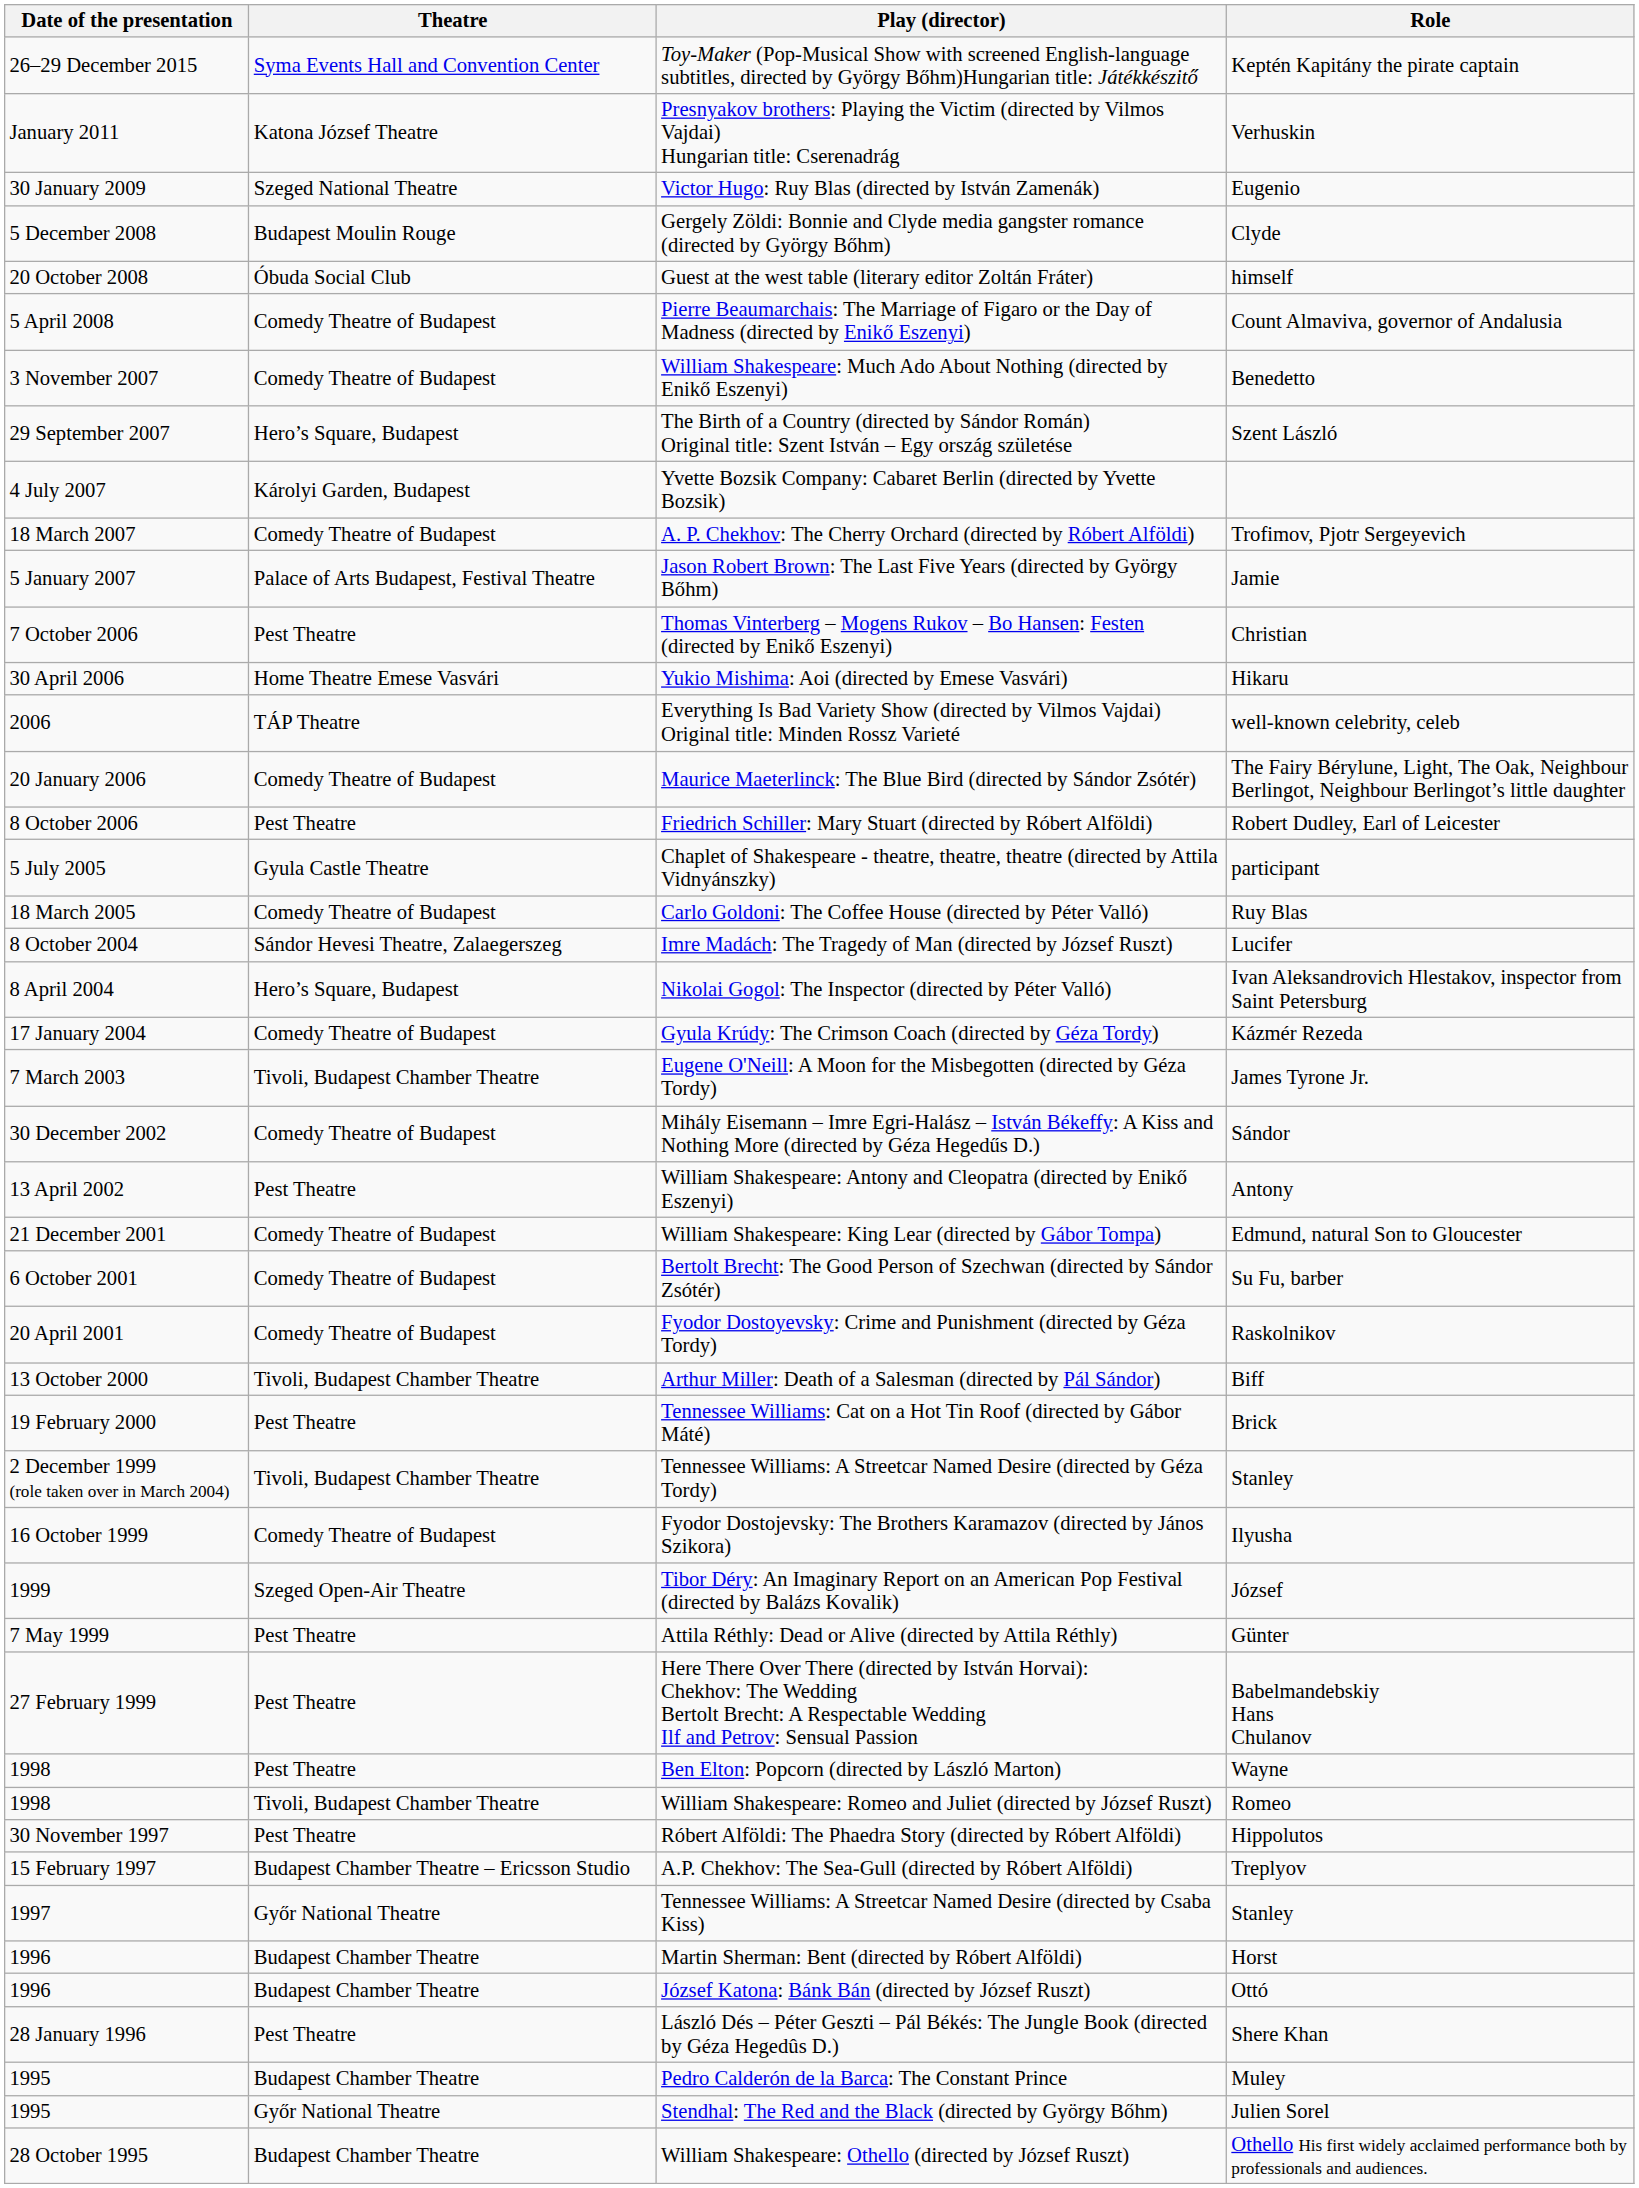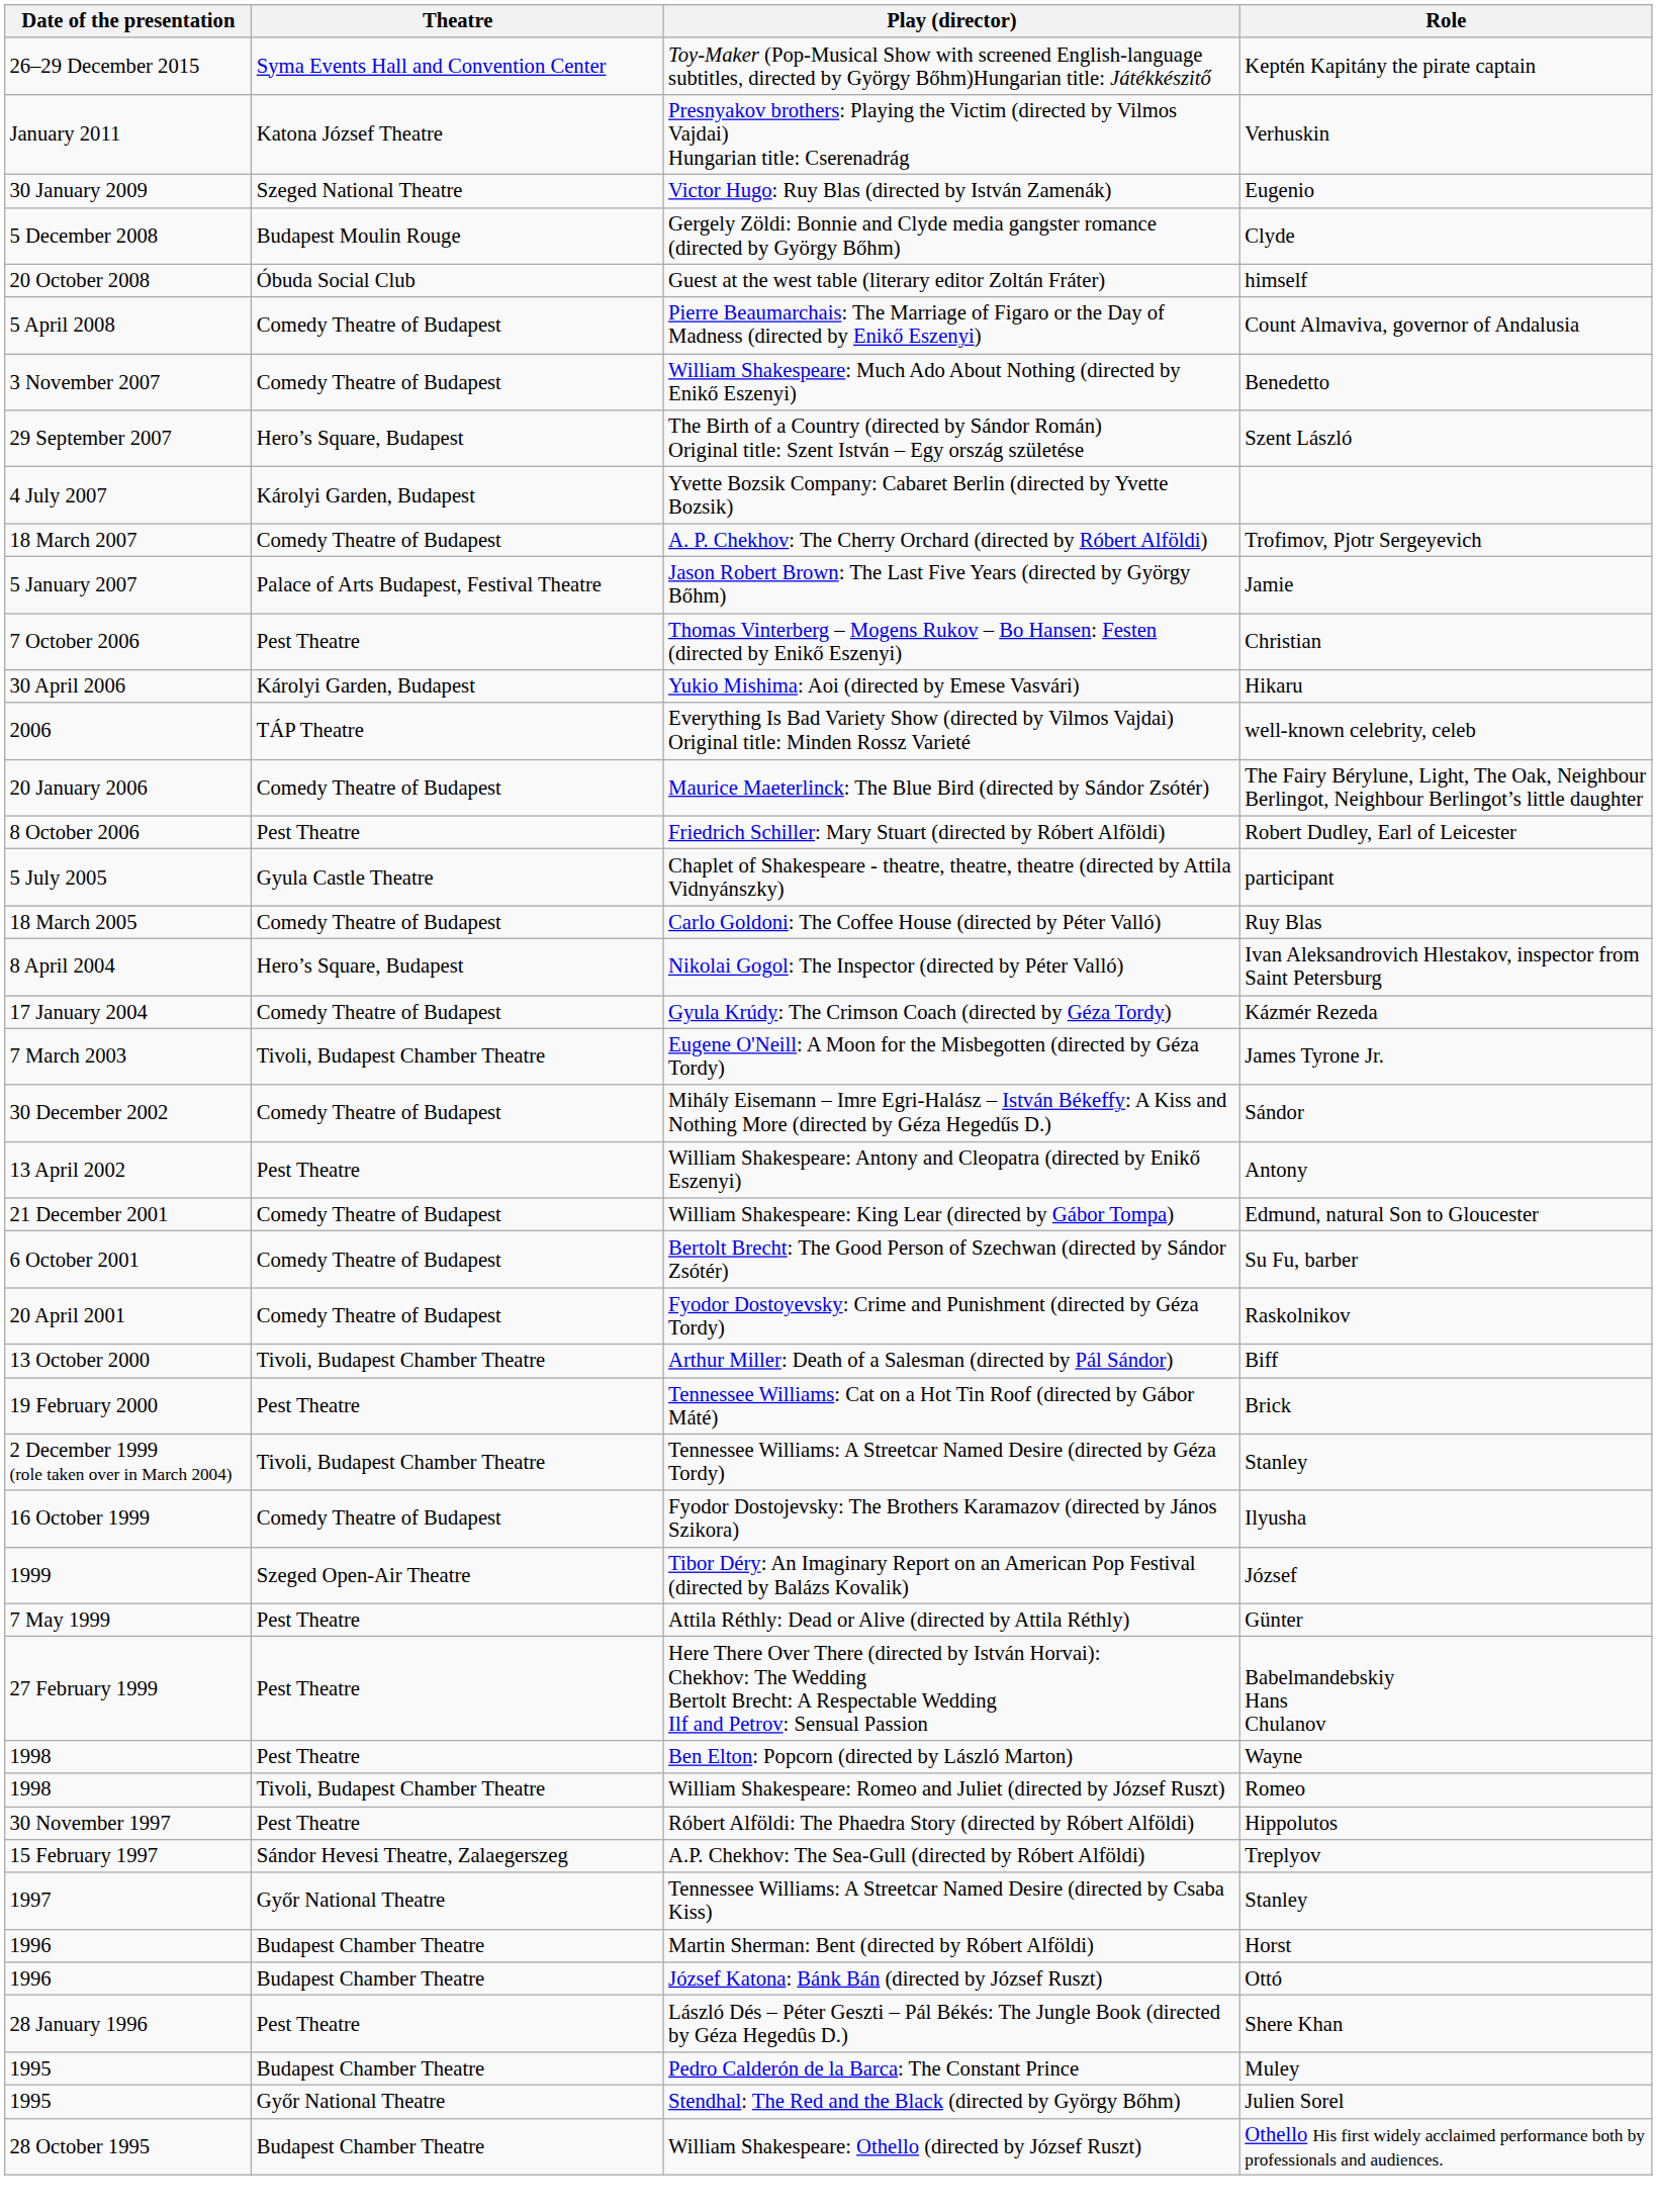 <table class="wikitable sortable" width=100%>
 <tr>
 <th width=15%>Date of the presentation</th>
 <th width=25%>Theatre</th>
 <th width=35%>Play (director)</th>
 <th width=25%>Role</th>
 </tr>
 <tr>
 <td>26–29 December 2015</td>
 <td><a href='#'>Syma Events Hall and Convention Center</a></td>
 <td><em>Toy-Maker</em> (Pop-Musical Show with screened English-language subtitles, directed by György Bőhm)Hungarian title: <em>Játékkészitő</em></td>
 <td>Keptén Kapitány the pirate captain</td>
 </tr>
 <tr>
 <td>January 2011</td>
 <td>Katona József Theatre</td>
 <td><a href='#'>Presnyakov brothers</a>: Playing the Victim (directed by Vilmos Vajdai)<br>Hungarian title: Cserenadrág</td>
 <td>Verhuskin</td>
 </tr>
 <tr>
 <td>30 January 2009</td>
 <td>Szeged National Theatre</td>
 <td><a href='#'>Victor Hugo</a>: Ruy Blas (directed by István Zamenák)</td>
 <td>Eugenio</td>
 </tr>
 <tr>
 <td>5 December 2008</td>
 <td>Budapest Moulin Rouge</td>
 <td>Gergely Zöldi: Bonnie and Clyde media gangster romance (directed by György Bőhm)</td>
 <td>Clyde</td>
 </tr>
 <tr>
 <td>20 October 2008</td>
 <td>Óbuda Social Club</td>
 <td>Guest at the west table (literary editor Zoltán Fráter)</td>
 <td>himself</td>
 </tr>
 <tr>
 <td>5 April 2008</td>
 <td>Comedy Theatre of Budapest</td>
 <td><a href='#'>Pierre Beaumarchais</a>: The Marriage of Figaro or the Day of Madness (directed by <a href='#'>Enikő Eszenyi</a>)</td>
 <td>Count Almaviva, governor of Andalusia</td>
 </tr>
 <tr>
 <td>3 November 2007</td>
 <td>Comedy Theatre of Budapest</td>
 <td><a href='#'>William Shakespeare</a>: Much Ado About Nothing (directed by Enikő Eszenyi)</td>
 <td>Benedetto</td>
 </tr>
 <tr>
 <td>29 September 2007</td>
 <td>Hero’s Square, Budapest</td>
 <td>The Birth of a Country (directed by Sándor Román)<br>Original title: Szent István – Egy ország születése</td>
 <td>Szent László</td>
 </tr>
 <tr>
 <td>4 July 2007</td>
 <td>Károlyi Garden, Budapest</td>
 <td>Yvette Bozsik Company: Cabaret Berlin (directed by Yvette Bozsik)</td>
 <td></td>
 </tr>
 <tr>
 <td>18 March 2007</td>
 <td>Comedy Theatre of Budapest</td>
 <td><a href='#'>A. P. Chekhov</a>: The Cherry Orchard (directed by <a href='#'>Róbert Alföldi</a>)</td>
 <td>Trofimov, Pjotr Sergeyevich</td>
 </tr>
 <tr>
 <td>5 January 2007</td>
 <td>Palace of Arts Budapest, Festival Theatre</td>
 <td><a href='#'>Jason Robert Brown</a>: The Last Five Years (directed by György Bőhm)</td>
 <td>Jamie</td>
 </tr>
 <tr>
 <td>7 October 2006</td>
 <td>Pest Theatre</td>
 <td><a href='#'>Thomas Vinterberg</a> – <a href='#'>Mogens Rukov</a> – <a href='#'>Bo Hansen</a>: <a href='#'>Festen</a> (directed by Enikő Eszenyi)</td>
 <td>Christian</td>
 </tr>
 <tr>
 <td>30 April 2006</td>
-<td>Home Theatre Emese Vasvári</td>
+<td>Károlyi Garden, Budapest</td>
 <td><a href='#'>Yukio Mishima</a>: Aoi (directed by Emese Vasvári)</td>
 <td>Hikaru</td>
 </tr>
 <tr>
 <td>2006</td>
 <td>TÁP Theatre</td>
 <td>Everything Is Bad Variety Show (directed by Vilmos Vajdai)<br>Original title: Minden Rossz Varieté</td>
 <td>well-known celebrity, celeb</td>
 </tr>
 <tr>
 <td>20 January 2006</td>
 <td>Comedy Theatre of Budapest</td>
 <td><a href='#'>Maurice Maeterlinck</a>: The Blue Bird (directed by Sándor Zsótér)</td>
 <td>The Fairy Bérylune, Light, The Oak, Neighbour Berlingot, Neighbour Berlingot’s little daughter</td>
 </tr>
 <tr>
 <td>8 October 2006</td>
 <td>Pest Theatre</td>
 <td><a href='#'>Friedrich Schiller</a>: Mary Stuart (directed by Róbert Alföldi)</td>
 <td>Robert Dudley, Earl of Leicester</td>
 </tr>
 <tr>
 <td>5 July 2005</td>
 <td>Gyula Castle Theatre</td>
 <td>Chaplet of Shakespeare - theatre, theatre, theatre (directed by Attila Vidnyánszky)</td>
 <td>participant</td>
 </tr>
 <tr>
 <td>18 March 2005</td>
 <td>Comedy Theatre of Budapest</td>
 <td><a href='#'>Carlo Goldoni</a>: The Coffee House (directed by Péter Valló)</td>
 <td>Ruy Blas</td>
-</tr>
-<tr>
-<td>8 October 2004</td>
-<td>Sándor Hevesi Theatre, Zalaegerszeg</td>
-<td><a href='#'>Imre Madách</a>: The Tragedy of Man (directed by József Ruszt)</td>
-<td>Lucifer</td>
 </tr>
 <tr>
 <td>8 April 2004</td>
 <td>Hero’s Square, Budapest</td>
 <td><a href='#'>Nikolai Gogol</a>: The Inspector (directed by Péter Valló)</td>
 <td>Ivan Aleksandrovich Hlestakov, inspector from Saint Petersburg</td>
 </tr>
 <tr>
 <td>17 January 2004</td>
 <td>Comedy Theatre of Budapest</td>
 <td><a href='#'>Gyula Krúdy</a>: The Crimson Coach (directed by <a href='#'>Géza Tordy</a>)</td>
 <td>Kázmér Rezeda</td>
 </tr>
 <tr>
 <td>7 March 2003</td>
 <td>Tivoli, Budapest Chamber Theatre</td>
 <td><a href='#'>Eugene O'Neill</a>: A Moon for the Misbegotten (directed by Géza Tordy)</td>
 <td>James Tyrone Jr.</td>
 </tr>
 <tr>
 <td>30 December 2002</td>
 <td>Comedy Theatre of Budapest</td>
 <td>Mihály Eisemann – Imre Egri-Halász – <a href='#'>István Békeffy</a>: A Kiss and Nothing More (directed by Géza Hegedűs D.)</td>
 <td>Sándor</td>
 </tr>
 <tr>
 <td>13 April 2002</td>
 <td>Pest Theatre</td>
 <td>William Shakespeare: Antony and Cleopatra (directed by Enikő Eszenyi)</td>
 <td>Antony</td>
 </tr>
 <tr>
 <td>21 December 2001</td>
 <td>Comedy Theatre of Budapest</td>
 <td>William Shakespeare: King Lear (directed by <a href='#'>Gábor Tompa</a>)</td>
 <td>Edmund, natural Son to Gloucester</td>
 </tr>
 <tr>
 <td>6 October 2001</td>
 <td>Comedy Theatre of Budapest</td>
 <td><a href='#'>Bertolt Brecht</a>: The Good Person of Szechwan (directed by Sándor Zsótér)</td>
 <td>Su Fu, barber</td>
 </tr>
 <tr>
 <td>20 April 2001</td>
 <td>Comedy Theatre of Budapest</td>
 <td><a href='#'>Fyodor Dostoyevsky</a>: Crime and Punishment (directed by Géza Tordy)</td>
 <td>Raskolnikov</td>
 </tr>
 <tr>
 <td>13 October 2000</td>
 <td>Tivoli, Budapest Chamber Theatre</td>
 <td><a href='#'>Arthur Miller</a>: Death of a Salesman (directed by <a href='#'>Pál Sándor</a>)</td>
 <td>Biff</td>
 </tr>
 <tr>
 <td>19 February 2000</td>
 <td>Pest Theatre</td>
 <td><a href='#'>Tennessee Williams</a>: Cat on a Hot Tin Roof (directed by Gábor Máté)</td>
 <td>Brick</td>
 </tr>
 <tr>
 <td>2 December 1999<br><small>(role taken over in March 2004)</small></td>
 <td>Tivoli, Budapest Chamber Theatre</td>
 <td>Tennessee Williams: A Streetcar Named Desire (directed by Géza Tordy)</td>
 <td>Stanley</td>
 </tr>
 <tr>
 <td>16 October 1999</td>
 <td>Comedy Theatre of Budapest</td>
 <td>Fyodor Dostojevsky: The Brothers Karamazov (directed by János Szikora)</td>
 <td>Ilyusha</td>
 </tr>
 <tr>
 <td>1999</td>
 <td>Szeged Open-Air Theatre</td>
 <td><a href='#'>Tibor Déry</a>: An Imaginary Report on an American Pop Festival (directed by Balázs Kovalik)</td>
 <td>József</td>
 </tr>
 <tr>
 <td>7 May 1999</td>
 <td>Pest Theatre</td>
 <td>Attila Réthly: Dead or Alive (directed by Attila Réthly)</td>
 <td>Günter</td>
 </tr>
 <tr>
 <td>27 February 1999</td>
 <td>Pest Theatre</td>
 <td>Here There Over There (directed by István Horvai):<br>Chekhov: The Wedding<br>Bertolt Brecht: A Respectable Wedding<br><a href='#'>Ilf and Petrov</a>: Sensual Passion</td>
 <td><br>Babelmandebskiy<br>Hans<br>Chulanov</td>
 </tr>
 <tr>
 <td>1998</td>
 <td>Pest Theatre</td>
 <td><a href='#'>Ben Elton</a>: Popcorn (directed by László Marton)</td>
 <td>Wayne</td>
 </tr>
 <tr>
 <td>1998</td>
 <td>Tivoli, Budapest Chamber Theatre</td>
 <td>William Shakespeare: Romeo and Juliet (directed by József Ruszt)</td>
 <td>Romeo</td>
 </tr>
 <tr>
 <td>30 November 1997</td>
 <td>Pest Theatre</td>
 <td>Róbert Alföldi: The Phaedra Story (directed by Róbert Alföldi)</td>
 <td>Hippolutos</td>
 </tr>
 <tr>
 <td>15 February 1997</td>
-<td>Budapest Chamber Theatre – Ericsson Studio</td>
+<td>Sándor Hevesi Theatre, Zalaegerszeg</td>
 <td>A.P. Chekhov: The Sea-Gull (directed by Róbert Alföldi)</td>
 <td>Treplyov</td>
 </tr>
 <tr>
 <td>1997</td>
 <td>Győr National Theatre</td>
 <td>Tennessee Williams: A Streetcar Named Desire (directed by Csaba Kiss)</td>
 <td>Stanley</td>
 </tr>
 <tr>
 <td>1996</td>
 <td>Budapest Chamber Theatre</td>
 <td>Martin Sherman: Bent (directed by Róbert Alföldi)</td>
 <td>Horst</td>
 </tr>
 <tr>
 <td>1996</td>
 <td>Budapest Chamber Theatre</td>
 <td><a href='#'>József Katona</a>: <a href='#'>Bánk Bán</a> (directed by József Ruszt)</td>
 <td>Ottó</td>
 </tr>
 <tr>
 <td>28 January 1996</td>
 <td>Pest Theatre</td>
 <td>László Dés – Péter Geszti – Pál Békés: The Jungle Book (directed by Géza Hegedûs D.)</td>
 <td>Shere Khan</td>
 </tr>
 <tr>
 <td>1995</td>
 <td>Budapest Chamber Theatre</td>
 <td><a href='#'>Pedro Calderón de la Barca</a>: The Constant Prince</td>
 <td>Muley</td>
 </tr>
 <tr>
 <td>1995</td>
 <td>Győr National Theatre</td>
 <td><a href='#'>Stendhal</a>: <a href='#'>The Red and the Black</a> (directed by György Bőhm)</td>
 <td>Julien Sorel</td>
 </tr>
 <tr>
 <td>28 October 1995</td>
 <td>Budapest Chamber Theatre</td>
 <td>William Shakespeare: <a href='#'>Othello</a> (directed by József Ruszt)</td>
 <td><a href='#'>Othello</a> <small>His first widely acclaimed performance both by professionals and audiences.</small></td>
 </tr>
 </table>
